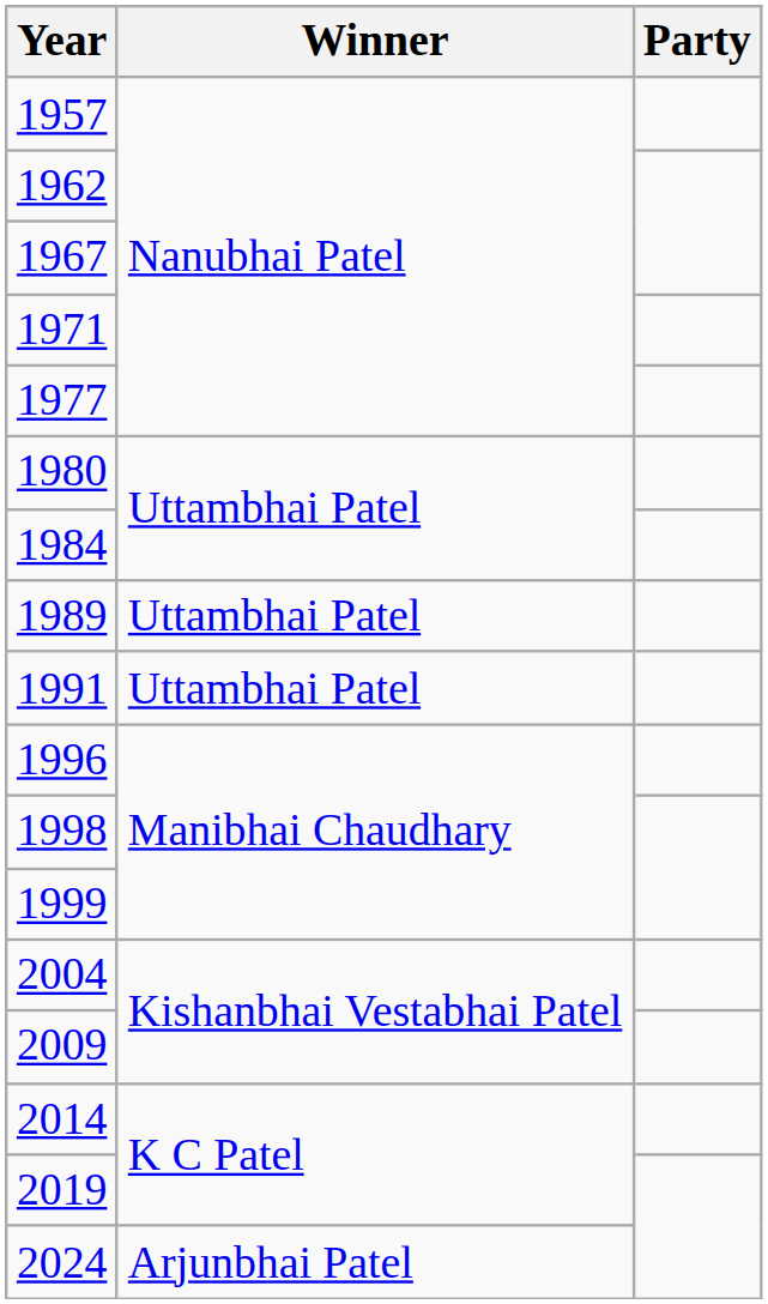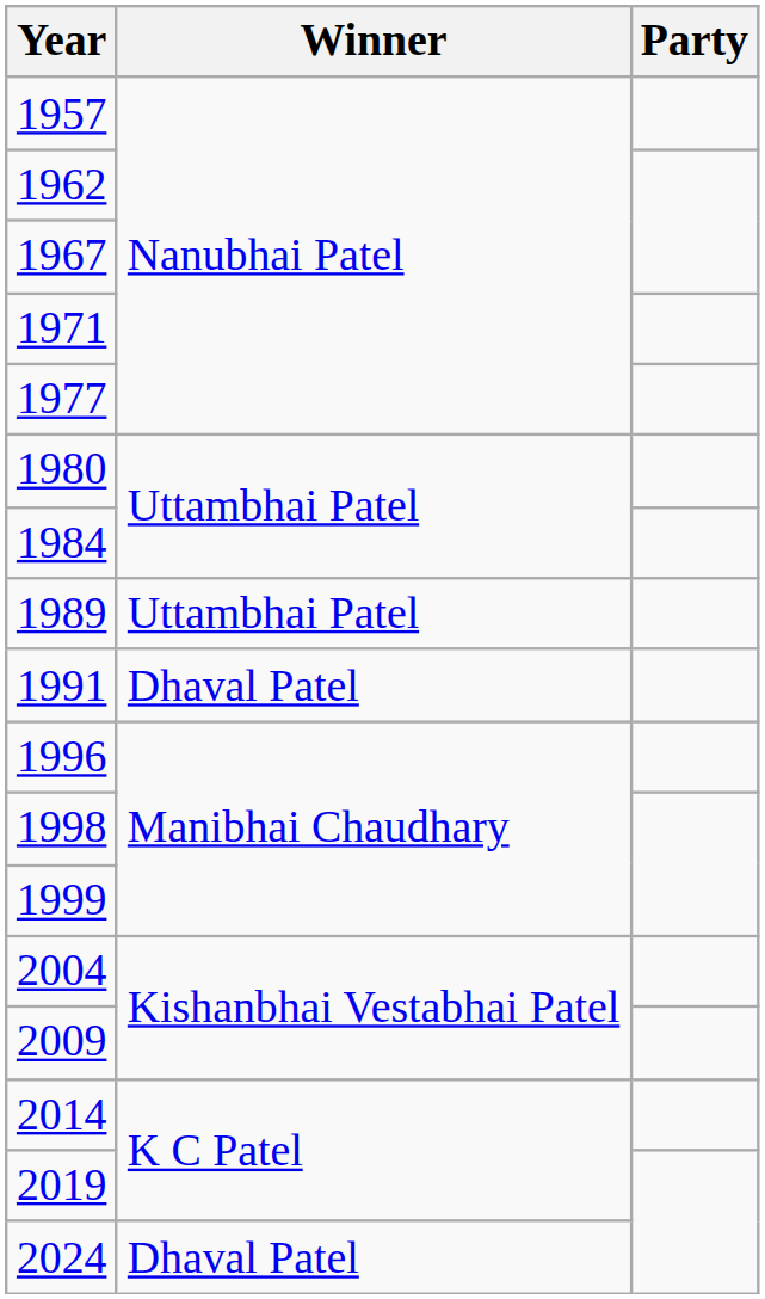 <table class="wikitable sortable">
 <tr>
 <th>Year</th>
 <th>Winner</th>
 <th colspan=2>Party</th>
 </tr>
 <tr>
 <td><a href='#'>1957</a></td>
 <td rowspan="5"><a href='#'>Nanubhai Patel</a></td>
 <td></td>
 </tr>
 <tr>
 <td><a href='#'>1962</a></td>
 </tr>
 <tr>
 <td><a href='#'>1967</a></td>
 </tr>
 <tr>
 <td><a href='#'>1971</a></td>
 <td></td>
 </tr>
 <tr>
 <td><a href='#'>1977</a></td>
 <td></td>
 </tr>
 <tr>
 <td><a href='#'>1980</a></td>
 <td rowspan="2"><a href='#'>Uttambhai Patel</a></td>
 <td></td>
 </tr>
 <tr>
 <td><a href='#'>1984</a></td>
 <td></td>
 </tr>
 <tr>
 <td><a href='#'>1989</a></td>
 <td><a href='#'>Uttambhai Patel</a></td>
 <td></td>
 </tr>
 <tr>
 <td><a href='#'>1991</a></td>
-<td><a href='#'>Uttambhai Patel</a></td>
+<td><a href='#'>Dhaval Patel</a></td>
 <td></td>
 </tr>
 <tr>
 <td><a href='#'>1996</a></td>
 <td rowspan="3"><a href='#'>Manibhai Chaudhary</a></td>
 <td></td>
 </tr>
 <tr>
 <td><a href='#'>1998</a></td>
 </tr>
 <tr>
 <td><a href='#'>1999</a></td>
 </tr>
 <tr>
 <td><a href='#'>2004</a></td>
 <td rowspan="2"><a href='#'>Kishanbhai Vestabhai Patel</a></td>
 <td></td>
 </tr>
 <tr>
 <td><a href='#'>2009</a></td>
 </tr>
 <tr>
 <td><a href='#'>2014</a></td>
 <td rowspan="2"><a href='#'>K C Patel</a></td>
 <td></td>
 </tr>
 <tr>
 <td><a href='#'>2019</a></td>
 </tr>
 <tr>
 <td><a href='#'>2024</a></td>
-<td><a href='#'>Arjunbhai Patel</a></td>
+<td><a href='#'>Dhaval Patel</a></td>
 </tr>
 </table>
